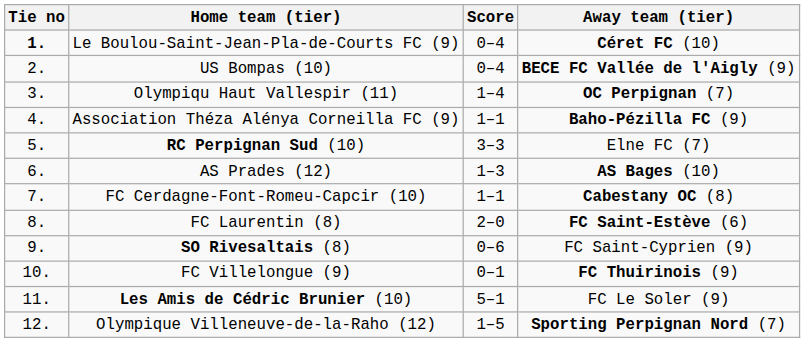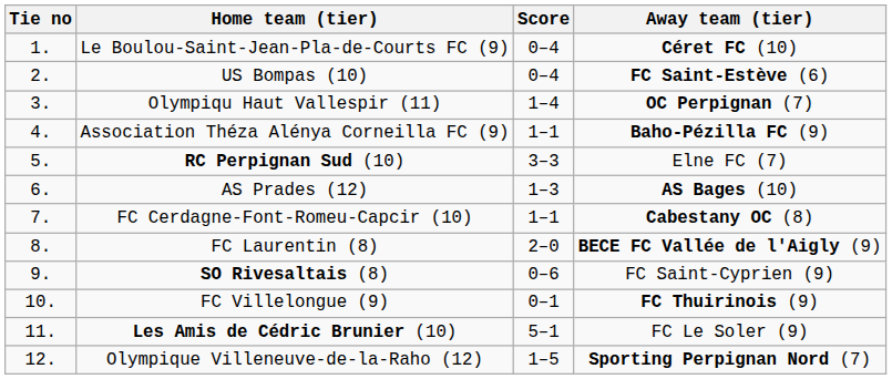 <table class="wikitable" style="text-align: center">
 <tr>
 <th>Tie no</th>
 <th>Home team (tier)</th>
 <th>Score</th>
 <th>Away team (tier)</th>
 </tr>
 <tr>
-<td><strong>1.</strong></td>
+<td>1.</td>
 <td>Le Boulou-Saint-Jean-Pla-de-Courts FC (9)</td>
 <td>0–4</td>
 <td><strong>Céret FC</strong> (10)</td>
 </tr>
 <tr>
 <td>2.</td>
 <td>US Bompas (10)</td>
 <td>0–4</td>
-<td><strong>BECE FC Vallée de l'Aigly</strong> (9)</td>
+<td><strong>FC Saint-Estève</strong> (6)</td>
 </tr>
 <tr>
 <td>3.</td>
 <td>Olympiqu Haut Vallespir (11)</td>
 <td>1–4</td>
 <td><strong>OC Perpignan</strong> (7)</td>
 </tr>
 <tr>
 <td>4.</td>
 <td>Association Théza Alénya Corneilla FC (9)</td>
 <td>1–1 </td>
 <td><strong>Baho-Pézilla FC</strong> (9)</td>
 </tr>
 <tr>
 <td>5.</td>
 <td><strong>RC Perpignan Sud</strong> (10)</td>
 <td>3–3 </td>
 <td>Elne FC (7)</td>
 </tr>
 <tr>
 <td>6.</td>
 <td>AS Prades (12)</td>
 <td>1–3</td>
 <td><strong>AS Bages</strong> (10)</td>
 </tr>
 <tr>
 <td>7.</td>
 <td>FC Cerdagne-Font-Romeu-Capcir (10)</td>
 <td>1–1 </td>
 <td><strong>Cabestany OC</strong> (8)</td>
 </tr>
 <tr>
 <td>8.</td>
 <td>FC Laurentin (8)</td>
 <td>2–0</td>
-<td><strong>FC Saint-Estève</strong> (6)</td>
+<td><strong>BECE FC Vallée de l'Aigly</strong> (9)</td>
 </tr>
 <tr>
 <td>9.</td>
 <td><strong>SO Rivesaltais</strong> (8)</td>
 <td>0–6</td>
 <td>FC Saint-Cyprien (9)</td>
 </tr>
 <tr>
 <td>10.</td>
 <td>FC Villelongue (9)</td>
 <td>0–1</td>
 <td><strong>FC Thuirinois</strong> (9)</td>
 </tr>
 <tr>
 <td>11.</td>
 <td><strong>Les Amis de Cédric Brunier</strong> (10)</td>
 <td>5–1</td>
 <td>FC Le Soler (9)</td>
 </tr>
 <tr>
 <td>12.</td>
 <td>Olympique Villeneuve-de-la-Raho (12)</td>
 <td>1–5</td>
 <td><strong>Sporting Perpignan Nord</strong> (7)</td>
 </tr>
 </table>
